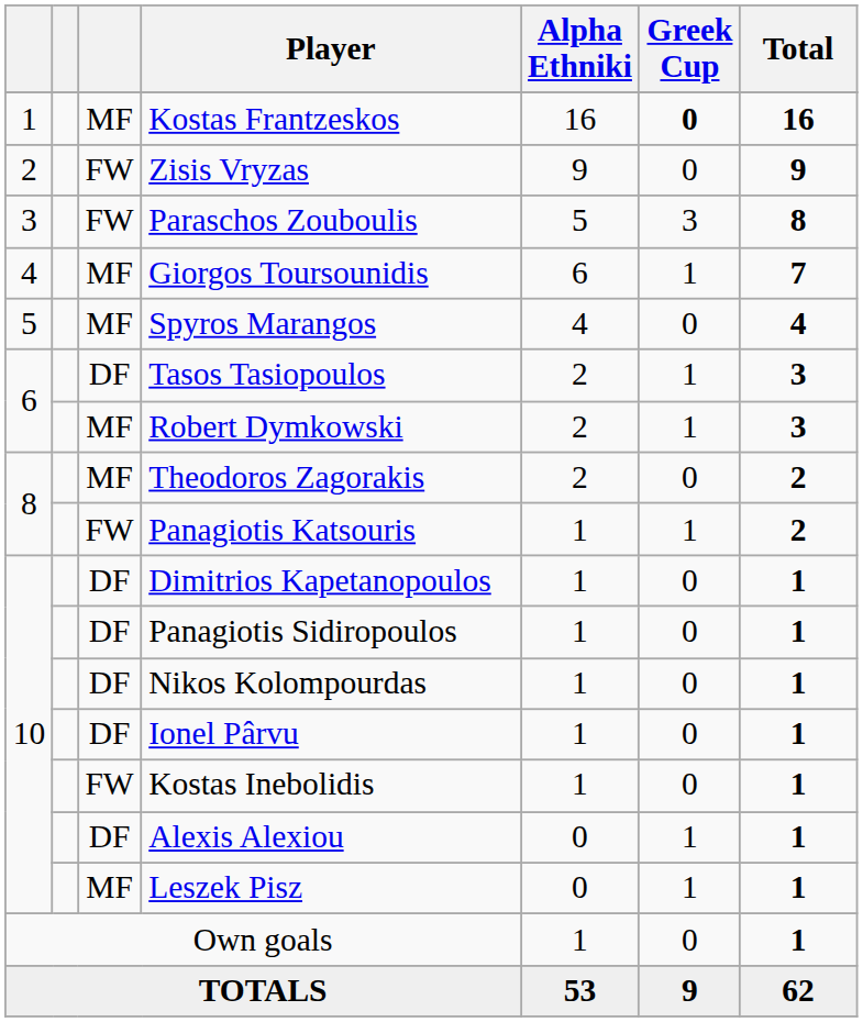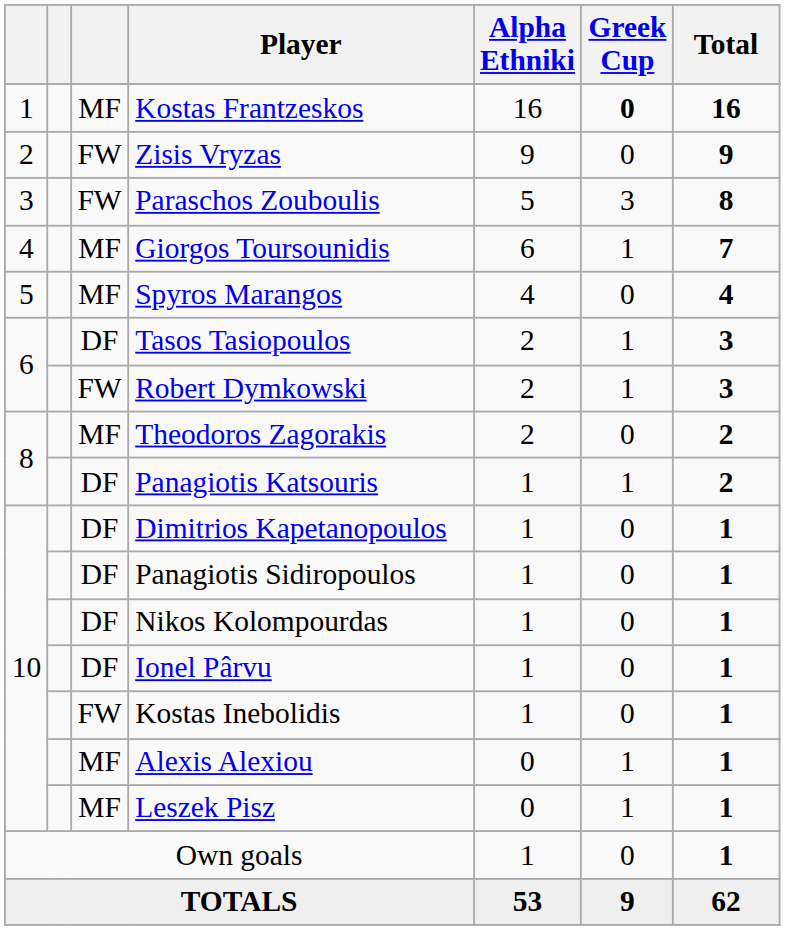 <table class="wikitable sortable" style="text-align:center">
 <tr>
 <th width=5></th>
 <th width=5></th>
 <th width=5></th>
 <th width=180>Player</th>
 <th width=30><a href='#'>Alpha Ethniki</a></th>
 <th width=30><a href='#'>Greek Cup</a></th>
 <th width=50>Total</th>
 </tr>
 <tr>
 </tr>
 <tr>
 <td>1</td>
 <td></td>
 <td>MF</td>
 <td align=left> <a href='#'>Kostas Frantzeskos</a></td>
 <td>16</td>
 <td><strong>0</strong></td>
 <td><strong>16</strong></td>
 </tr>
 <tr>
 <td>2</td>
 <td></td>
 <td>FW</td>
 <td align=left> <a href='#'>Zisis Vryzas</a></td>
 <td>9</td>
 <td>0</td>
 <td><strong>9</strong></td>
 </tr>
 <tr>
 <td>3</td>
 <td></td>
 <td>FW</td>
 <td align=left> <a href='#'>Paraschos Zouboulis</a></td>
 <td>5</td>
 <td>3</td>
 <td><strong>8</strong></td>
 </tr>
 <tr>
 <td>4</td>
 <td></td>
 <td>MF</td>
 <td align=left> <a href='#'>Giorgos Toursounidis</a></td>
 <td>6</td>
 <td>1</td>
 <td><strong>7</strong></td>
 </tr>
 <tr>
 <td>5</td>
 <td></td>
 <td>MF</td>
 <td align=left> <a href='#'>Spyros Marangos</a></td>
 <td>4</td>
 <td>0</td>
 <td><strong>4</strong></td>
 </tr>
 <tr>
 <td rowspan=2>6</td>
 <td></td>
 <td>DF</td>
 <td align=left> <a href='#'>Tasos Tasiopoulos</a></td>
 <td>2</td>
 <td>1</td>
 <td><strong>3</strong></td>
 </tr>
 <tr>
 <td></td>
-<td>MF</td>
+<td>FW</td>
 <td align=left> <a href='#'>Robert Dymkowski</a></td>
 <td>2</td>
 <td>1</td>
 <td><strong>3</strong></td>
 </tr>
 <tr>
 <td rowspan=2>8</td>
 <td></td>
 <td>MF</td>
 <td align=left> <a href='#'>Theodoros Zagorakis</a></td>
 <td>2</td>
 <td>0</td>
 <td><strong>2</strong></td>
 </tr>
 <tr>
 <td></td>
-<td>FW</td>
+<td>DF</td>
 <td align=left> <a href='#'>Panagiotis Katsouris</a></td>
 <td>1</td>
 <td>1</td>
 <td><strong>2</strong></td>
 </tr>
 <tr>
 <td rowspan=7>10</td>
 <td></td>
 <td>DF</td>
 <td align=left> <a href='#'>Dimitrios Kapetanopoulos</a></td>
 <td>1</td>
 <td>0</td>
 <td><strong>1</strong></td>
 </tr>
 <tr>
 <td></td>
 <td>DF</td>
 <td align=left> Panagiotis Sidiropoulos</td>
 <td>1</td>
 <td>0</td>
 <td><strong>1</strong></td>
 </tr>
 <tr>
 <td></td>
 <td>DF</td>
 <td align=left> Nikos Kolompourdas</td>
 <td>1</td>
 <td>0</td>
 <td><strong>1</strong></td>
 </tr>
 <tr>
 <td></td>
 <td>DF</td>
 <td align=left> <a href='#'>Ionel Pârvu</a></td>
 <td>1</td>
 <td>0</td>
 <td><strong>1</strong></td>
 </tr>
 <tr>
 <td></td>
 <td>FW</td>
 <td align=left> Kostas Inebolidis</td>
 <td>1</td>
 <td>0</td>
 <td><strong>1</strong></td>
 </tr>
 <tr>
 <td></td>
-<td>DF</td>
+<td>MF</td>
 <td align=left> <a href='#'>Alexis Alexiou</a></td>
 <td>0</td>
 <td>1</td>
 <td><strong>1</strong></td>
 </tr>
 <tr>
 <td></td>
 <td>MF</td>
 <td align=left> <a href='#'>Leszek Pisz</a></td>
 <td>0</td>
 <td>1</td>
 <td><strong>1</strong></td>
 </tr>
 <tr>
 <td colspan="4">Own goals</td>
 <td>1</td>
 <td>0</td>
 <td><strong>1</strong></td>
 </tr>
 <tr bgcolor="#EFEFEF">
 <td colspan=4><strong>TOTALS</strong></td>
 <td><strong>53</strong></td>
 <td><strong>9</strong></td>
 <td><strong>62</strong></td>
 </tr>
 </table>
